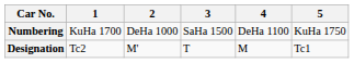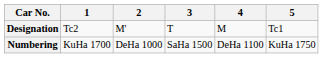 <table class="wikitable">
 <tr>
 <th>Car No.</th>
 <th>1</th>
 <th>2</th>
 <th>3</th>
 <th>4</th>
 <th>5</th>
 </tr>
 <tr>
+<th>Designation</th>
+<td>Tc2</td>
+<td>M'</td>
+<td>T</td>
+<td>M</td>
+<td>Tc1</td>
+</tr>
+<tr>
 <th>Numbering</th>
 <td>KuHa 1700</td>
 <td>DeHa 1000</td>
 <td>SaHa 1500</td>
 <td>DeHa 1100</td>
 <td>KuHa 1750</td>
 </tr>
-<tr>
-<th>Designation</th>
-<td>Tc2</td>
-<td>M'</td>
-<td>T</td>
-<td>M</td>
-<td>Tc1</td>
-</tr>
 </table>
